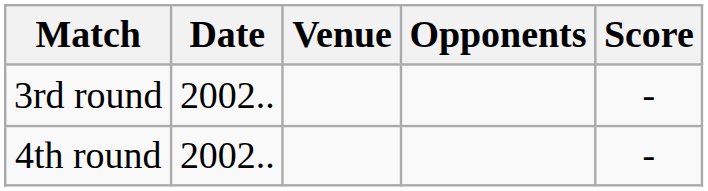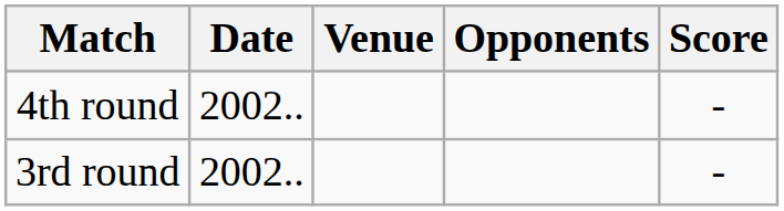 <table class="wikitable" style="text-align:center;">
 <tr>
 <th>Match</th>
 <th>Date</th>
 <th>Venue</th>
 <th>Opponents</th>
 <th>Score</th>
 </tr>
 <tr>
+<td>4th round</td>
+<td>2002..</td>
+<td></td>
+<td></td>
+<td>-</td>
+</tr>
+<tr>
 <td>3rd round</td>
 <td>2002..</td>
 <td></td>
 <td></td>
 <td>-</td>
 </tr>
-<tr>
-<td>4th round</td>
-<td>2002..</td>
-<td></td>
-<td></td>
-<td>-</td>
-</tr>
 </table>
